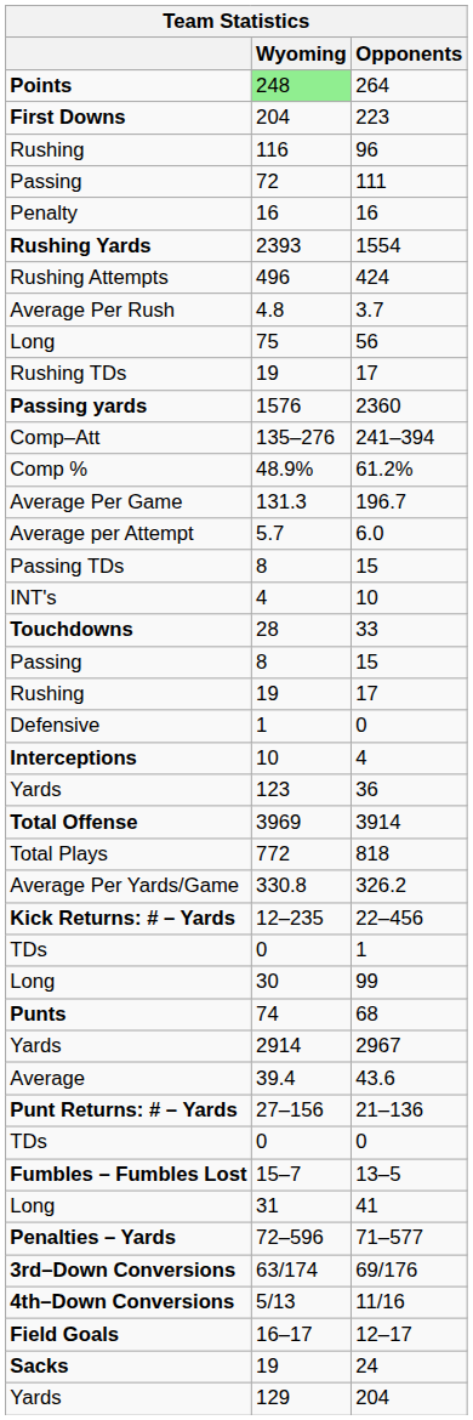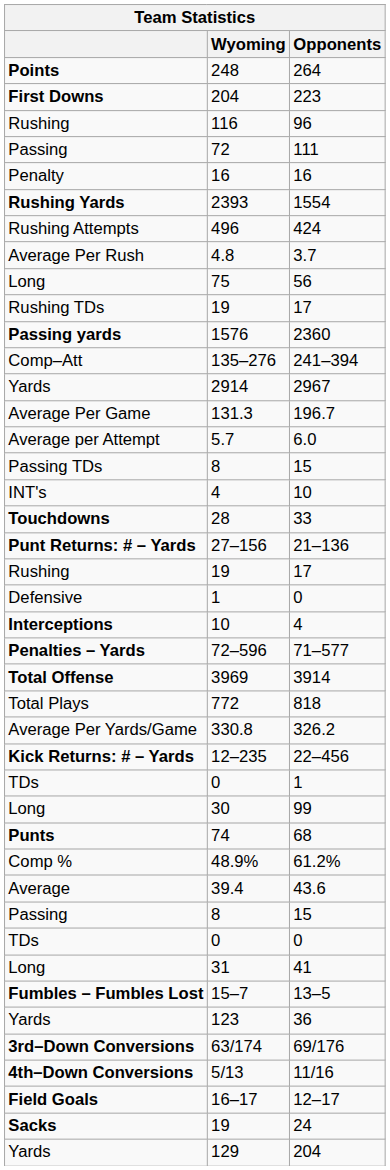 <table class="wikitable collapsible collapsed">
 <tr>
 <th colspan="3">Team Statistics</th>
 </tr>
 <tr>
 <th></th>
 <th>Wyoming</th>
 <th>Opponents</th>
 </tr>
 <tr>
 <td><strong>Points</strong></td>
-<td style="background: lightgreen;">248</td>
+<td>248</td>
 <td>264</td>
 </tr>
 <tr>
 <td><strong>First Downs</strong></td>
 <td>204</td>
 <td>223</td>
 </tr>
 <tr>
 <td>Rushing</td>
 <td>116</td>
 <td>96</td>
 </tr>
 <tr>
 <td>Passing</td>
 <td>72</td>
 <td>111</td>
 </tr>
 <tr>
 <td>Penalty</td>
 <td>16</td>
 <td>16</td>
 </tr>
 <tr>
 <td><strong>Rushing Yards</strong></td>
 <td>2393</td>
 <td>1554</td>
 </tr>
 <tr>
 <td>Rushing Attempts</td>
 <td>496</td>
 <td>424</td>
 </tr>
 <tr>
 <td>Average Per Rush</td>
 <td>4.8</td>
 <td>3.7</td>
 </tr>
 <tr>
 <td>Long</td>
 <td>75</td>
 <td>56</td>
 </tr>
 <tr>
 <td>Rushing TDs</td>
 <td>19</td>
 <td>17</td>
 </tr>
 <tr>
 <td><strong>Passing yards</strong></td>
 <td>1576</td>
 <td>2360</td>
 </tr>
 <tr>
 <td>Comp–Att</td>
 <td>135–276</td>
 <td>241–394</td>
 </tr>
 <tr>
-<td>Comp %</td>
-<td>48.9%</td>
-<td>61.2%</td>
+<td>Yards</td>
+<td>2914</td>
+<td>2967</td>
 </tr>
 <tr>
 <td>Average Per Game</td>
 <td>131.3</td>
 <td>196.7</td>
 </tr>
 <tr>
 <td>Average per Attempt</td>
 <td>5.7</td>
 <td>6.0</td>
 </tr>
 <tr>
 <td>Passing TDs</td>
 <td>8</td>
 <td>15</td>
 </tr>
 <tr>
 <td>INT's</td>
 <td>4</td>
 <td>10</td>
 </tr>
 <tr>
 <td><strong>Touchdowns</strong></td>
 <td>28</td>
 <td>33</td>
 </tr>
 <tr>
-<td>Passing</td>
-<td>8</td>
-<td>15</td>
+<td><strong>Punt Returns: # – Yards</strong></td>
+<td>27–156</td>
+<td>21–136</td>
 </tr>
 <tr>
 <td>Rushing</td>
 <td>19</td>
 <td>17</td>
 </tr>
 <tr>
 <td>Defensive</td>
 <td>1</td>
 <td>0</td>
 </tr>
 <tr>
 <td><strong>Interceptions</strong></td>
 <td>10</td>
 <td>4</td>
 </tr>
 <tr>
-<td>Yards</td>
-<td>123</td>
-<td>36</td>
+<td><strong>Penalties – Yards</strong></td>
+<td>72–596</td>
+<td>71–577</td>
 </tr>
 <tr>
 <td><strong>Total Offense</strong></td>
 <td>3969</td>
 <td>3914</td>
 </tr>
 <tr>
 <td>Total Plays</td>
 <td>772</td>
 <td>818</td>
 </tr>
 <tr>
 <td>Average Per Yards/Game</td>
 <td>330.8</td>
 <td>326.2</td>
 </tr>
 <tr>
 <td><strong>Kick Returns: # – Yards</strong></td>
 <td>12–235</td>
 <td>22–456</td>
 </tr>
 <tr>
 <td>TDs</td>
 <td>0</td>
 <td>1</td>
 </tr>
 <tr>
 <td>Long</td>
 <td>30</td>
 <td>99</td>
 </tr>
 <tr>
 <td><strong>Punts</strong></td>
 <td>74</td>
 <td>68</td>
 </tr>
 <tr>
-<td>Yards</td>
-<td>2914</td>
-<td>2967</td>
+<td>Comp %</td>
+<td>48.9%</td>
+<td>61.2%</td>
 </tr>
 <tr>
 <td>Average</td>
 <td>39.4</td>
 <td>43.6</td>
 </tr>
 <tr>
-<td><strong>Punt Returns: # – Yards</strong></td>
-<td>27–156</td>
-<td>21–136</td>
+<td>Passing</td>
+<td>8</td>
+<td>15</td>
 </tr>
 <tr>
 <td>TDs</td>
 <td>0</td>
 <td>0</td>
 </tr>
 <tr>
+<td>Long</td>
+<td>31</td>
+<td>41</td>
+</tr>
+<tr>
 <td><strong>Fumbles – Fumbles Lost</strong></td>
 <td>15–7</td>
 <td>13–5</td>
 </tr>
 <tr>
-<td>Long</td>
-<td>31</td>
-<td>41</td>
-</tr>
-<tr>
-<td><strong>Penalties – Yards</strong></td>
-<td>72–596</td>
-<td>71–577</td>
+<td>Yards</td>
+<td>123</td>
+<td>36</td>
 </tr>
 <tr>
 <td><strong>3rd–Down Conversions</strong></td>
 <td>63/174</td>
 <td>69/176</td>
 </tr>
 <tr>
 <td><strong>4th–Down Conversions</strong></td>
 <td>5/13</td>
 <td>11/16</td>
 </tr>
 <tr>
 <td><strong>Field Goals</strong></td>
 <td>16–17</td>
 <td>12–17</td>
 </tr>
 <tr>
 <td><strong>Sacks</strong></td>
 <td>19</td>
 <td>24</td>
 </tr>
 <tr>
 <td>Yards</td>
 <td>129</td>
 <td>204</td>
 </tr>
 </table>
